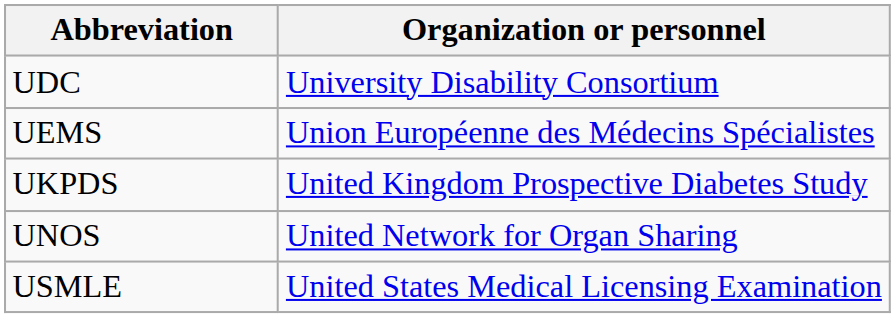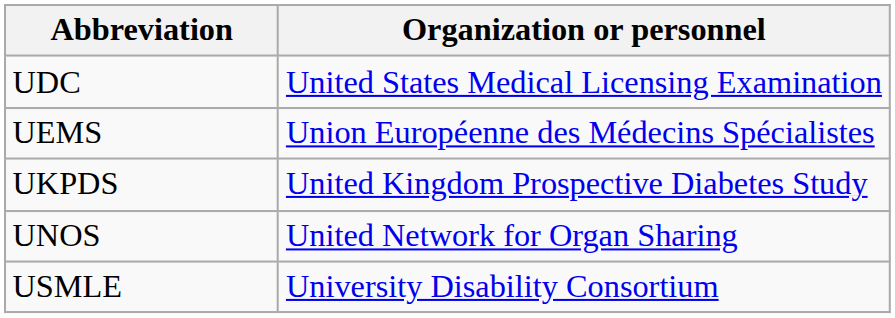 <table class="wikitable sortable">
 <tr>
 <th style="width:8em;">Abbreviation</th>
 <th>Organization or personnel</th>
 </tr>
 <tr>
 <td>UDC</td>
-<td><a href='#'>University Disability Consortium</a></td>
+<td><a href='#'>United States Medical Licensing Examination</a></td>
 </tr>
 <tr>
 <td>UEMS</td>
 <td><a href='#'>Union Européenne des Médecins Spécialistes</a></td>
 </tr>
 <tr>
 <td>UKPDS</td>
 <td><a href='#'>United Kingdom Prospective Diabetes Study</a></td>
 </tr>
 <tr>
 <td>UNOS</td>
 <td><a href='#'>United Network for Organ Sharing</a></td>
 </tr>
 <tr>
 <td>USMLE</td>
-<td><a href='#'>United States Medical Licensing Examination</a></td>
+<td><a href='#'>University Disability Consortium</a></td>
 </tr>
 </table>
